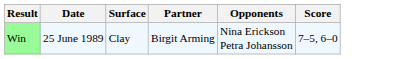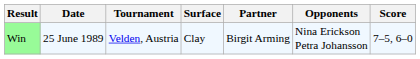 <table class="sortable wikitable" style=font-size:97%>
 <tr>
 <th>Result</th>
 <th>Date</th>
+<th>Tournament</th>
 <th>Surface</th>
 <th>Partner</th>
 <th>Opponents</th>
 <th>Score</th>
 </tr>
 <tr style="background:#f0f8ff;">
 <td style="background:#98fb98;">Win</td>
 <td>25 June 1989</td>
+<td><a href='#'>Velden</a>, Austria</td>
 <td>Clay</td>
 <td> Birgit Arming</td>
 <td> Nina Erickson <br>  Petra Johansson</td>
 <td>7–5, 6–0</td>
 </tr>
 </table>
